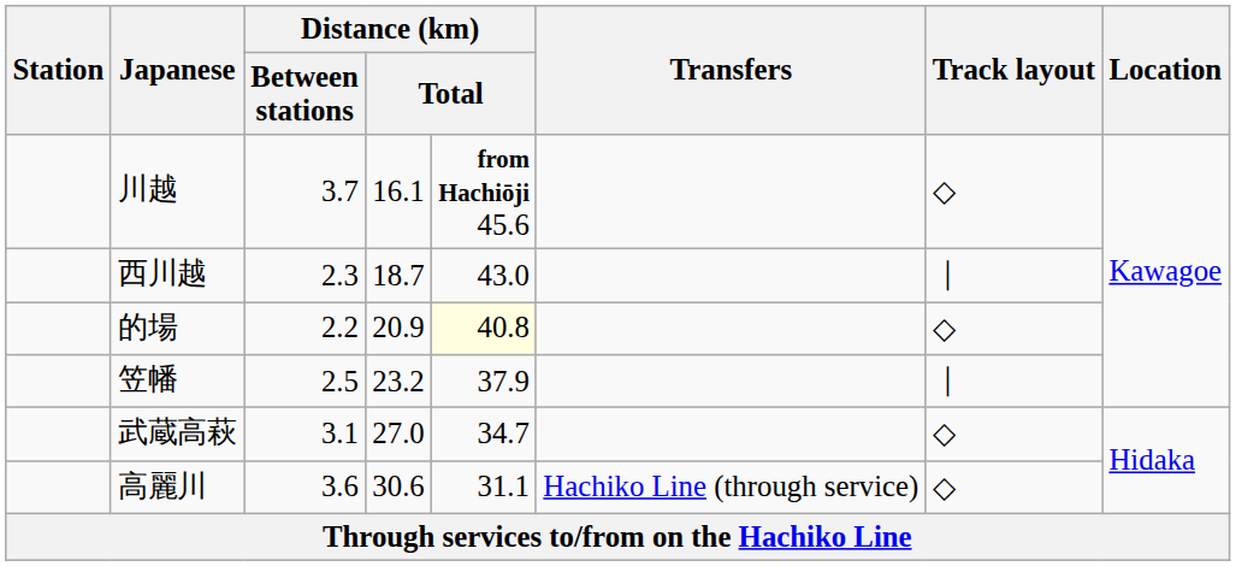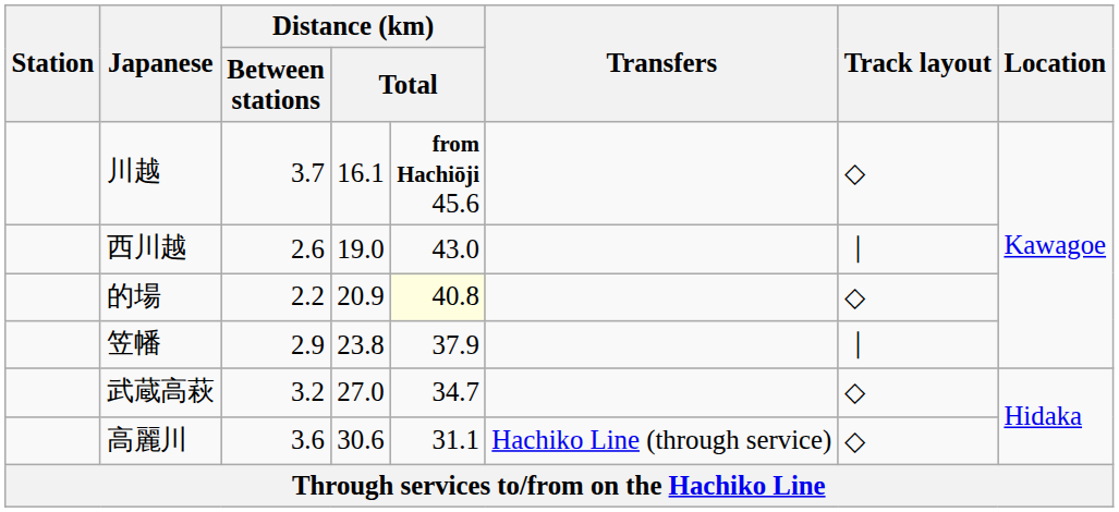 <table class="wikitable">
 <tr>
 <th rowspan="2">Station</th>
 <th rowspan="2">Japanese</th>
 <th colspan="3">Distance (km)</th>
 <th rowspan="2">Transfers</th>
 <th rowspan="2">Track layout</th>
 <th rowspan="2" colspan="2">Location</th>
 </tr>
 <tr>
 <th>Between<br>stations</th>
 <th colspan="2">Total</th>
 </tr>
 <tr>
 <td></td>
 <td>川越</td>
 <td style="text-align:right;">3.7</td>
 <td style="text-align:right;">16.1</td>
 <td style="text-align:right;"><small><strong>from<br>Hachiōji</strong></small><br>45.6</td>
 <td></td>
 <td>◇</td>
 <td colspan="2" rowspan="4"><a href='#'>Kawagoe</a></td>
 </tr>
 <tr>
 <td></td>
 <td>西川越</td>
-<td style="text-align:right;">2.3</td>
-<td style="text-align:right;">18.7</td>
+<td style="text-align:right;">2.6</td>
+<td style="text-align:right;">19.0</td>
 <td style="text-align:right;">43.0</td>
 <td> </td>
 <td>｜</td>
 </tr>
 <tr>
 <td></td>
 <td>的場</td>
 <td style="text-align:right;">2.2</td>
 <td style="text-align:right;">20.9</td>
 <td style="background: lightyellow; text-align:right;">40.8</td>
 <td> </td>
 <td>◇</td>
 </tr>
 <tr>
 <td></td>
 <td>笠幡</td>
-<td style="text-align:right;">2.5</td>
-<td style="text-align:right;">23.2</td>
+<td style="text-align:right;">2.9</td>
+<td style="text-align:right;">23.8</td>
 <td style="text-align:right;">37.9</td>
 <td> </td>
 <td>｜</td>
 </tr>
 <tr>
 <td></td>
 <td>武蔵高萩</td>
-<td style="text-align:right;">3.1</td>
+<td style="text-align:right;">3.2</td>
 <td style="text-align:right;">27.0</td>
 <td style="text-align:right;">34.7</td>
 <td> </td>
 <td>◇</td>
 <td colspan="2" rowspan="2"><a href='#'>Hidaka</a></td>
 </tr>
 <tr>
 <td></td>
 <td>高麗川</td>
 <td style="text-align:right;">3.6</td>
 <td style="text-align:right;">30.6</td>
 <td style="text-align:right;">31.1</td>
 <td> <a href='#'>Hachiko Line</a> (through service)</td>
 <td>◇</td>
 </tr>
 <tr>
 <th colspan="9">Through services to/from  on the <a href='#'>Hachiko Line</a></th>
 </tr>
 </table>
